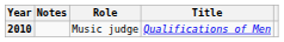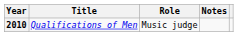 <table class="wikitable plainrowheaders sortable">
 <tr>
 <th scope="col">Year</th>
+<th scope="col">Title</th>
+<th scope="col">Role</th>
 <th scope="col">Notes</th>
-<th scope="col">Role</th>
-<th scope="col">Title</th>
 <th scope="col" class="unsortable"></th>
 </tr>
 <tr>
 <th scope="row">2010</th>
+<td><em><a href='#'>Qualifications of Men</a></em></td>
+<td>Music judge</td>
 <td></td>
-<td>Music judge</td>
-<td><em><a href='#'>Qualifications of Men</a></em></td>
 <td style="text-align:center"></td>
 </tr>
 </table>
